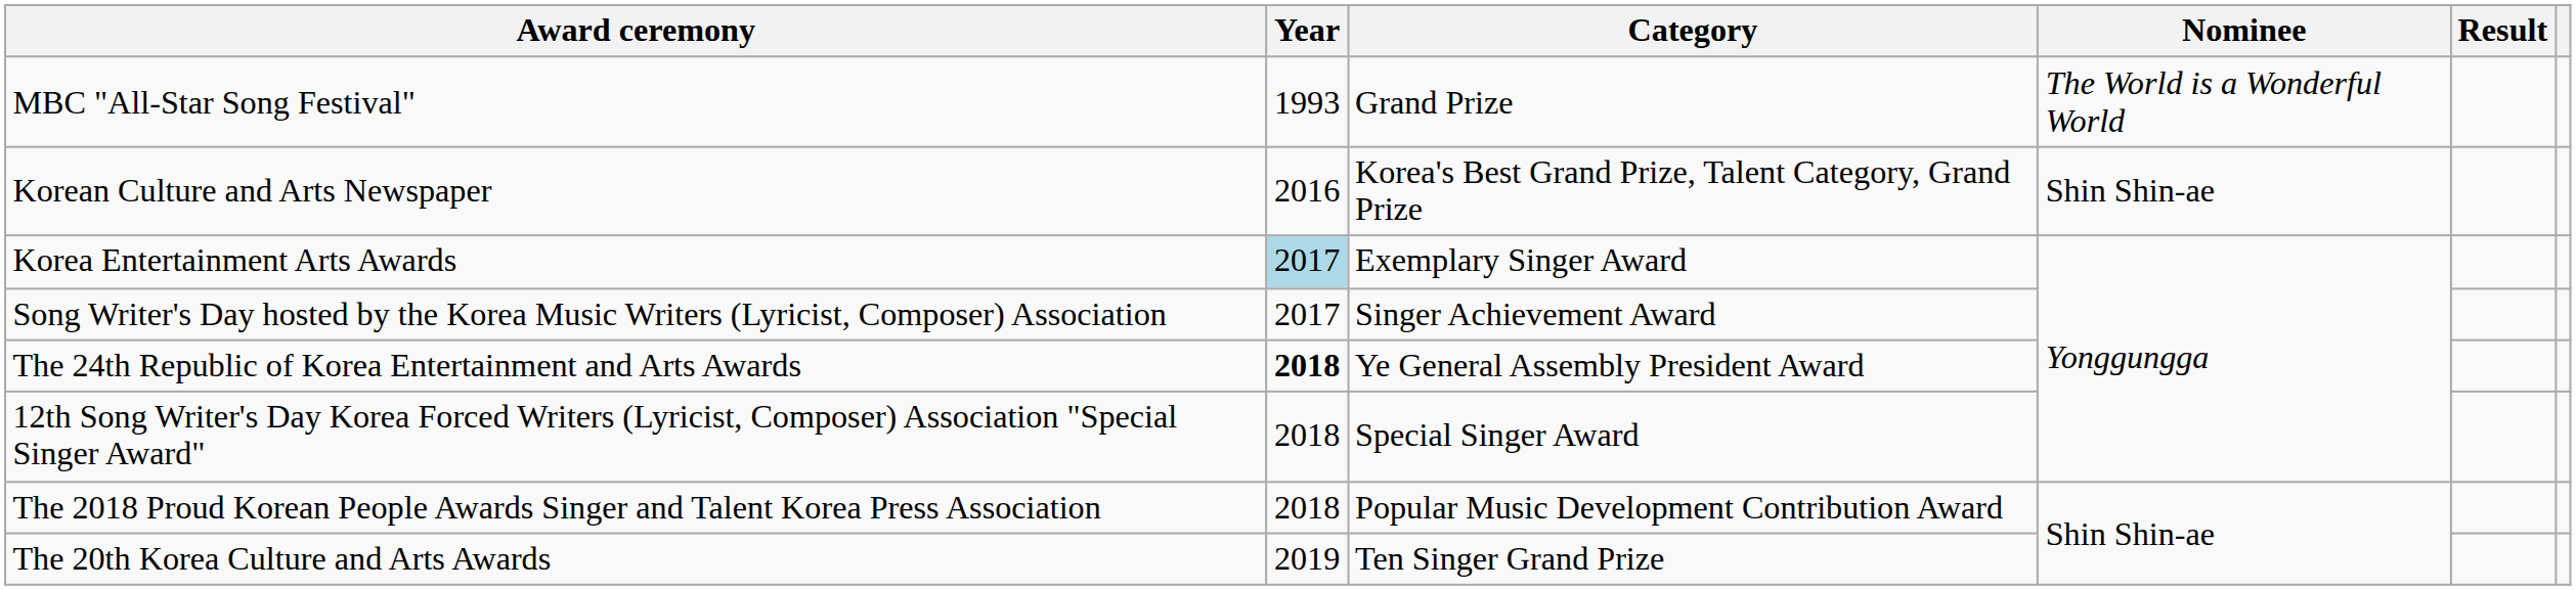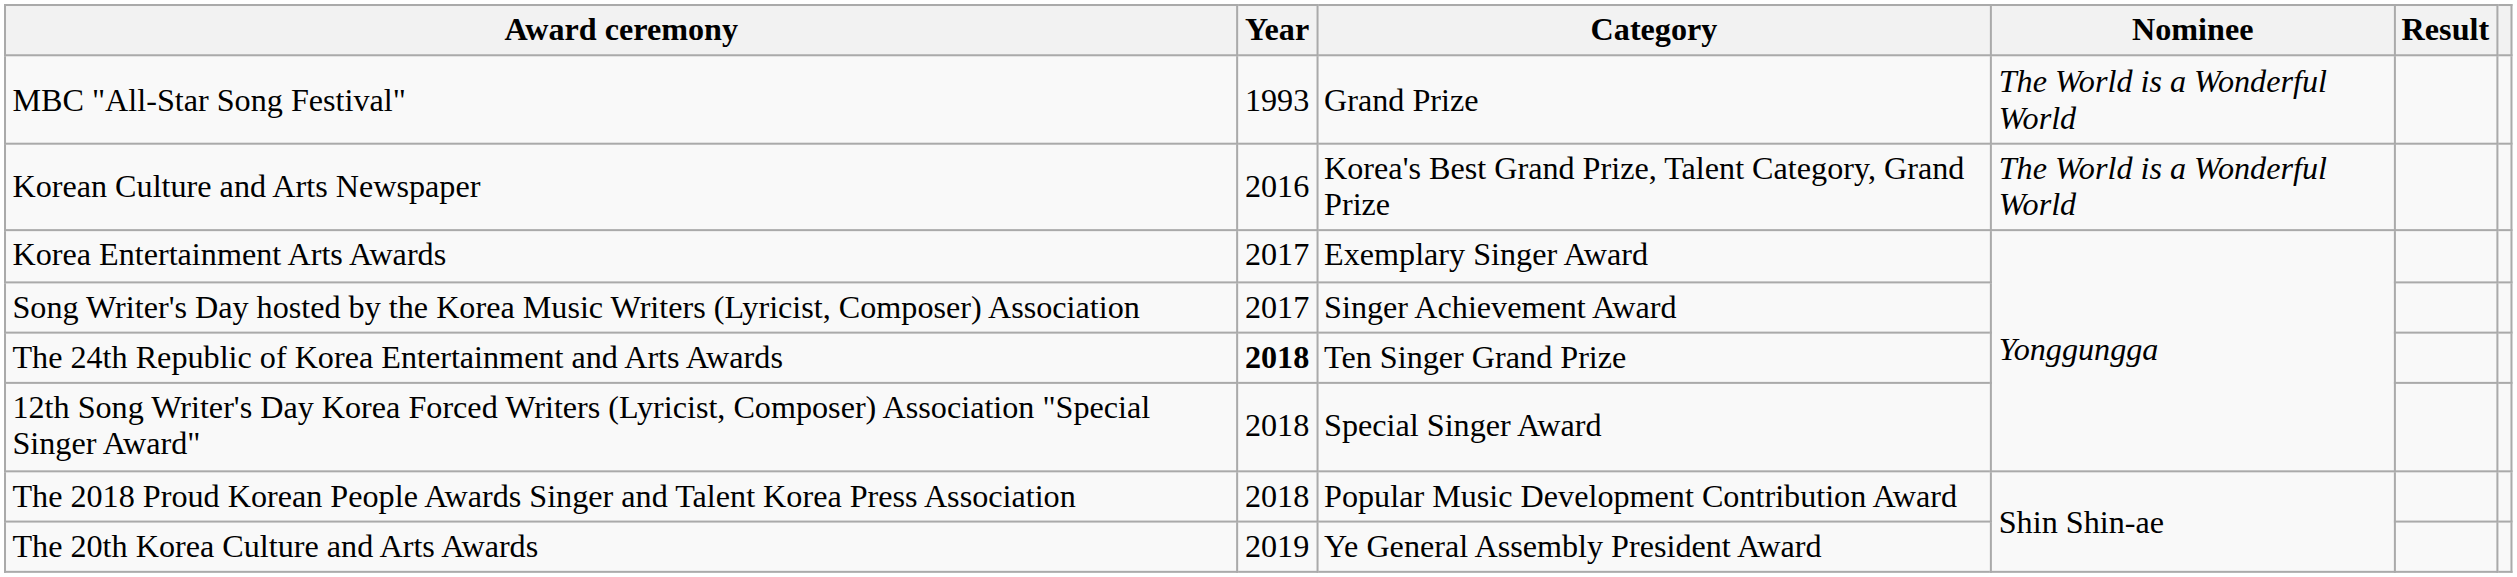 <table class="wikitable sortable plainrowheaders">
 <tr>
 <th scope="col">Award ceremony</th>
 <th scope="col">Year</th>
 <th scope="col">Category</th>
 <th scope="col">Nominee</th>
 <th scope="col">Result</th>
 <th></th>
 </tr>
 <tr>
 <td>MBC "All-Star Song Festival"</td>
 <td>1993</td>
 <td>Grand Prize</td>
 <td><em>The World is a Wonderful World</em></td>
 <td></td>
 <td style="text-align:center"></td>
 </tr>
 <tr>
 <td>Korean Culture and Arts Newspaper</td>
 <td>2016</td>
 <td>Korea's Best Grand Prize, Talent Category, Grand Prize</td>
-<td>Shin Shin-ae</td>
+<td><em>The World is a Wonderful World</em></td>
 <td></td>
 <td></td>
 </tr>
 <tr>
 <td>Korea Entertainment Arts Awards</td>
-<td style="background: lightblue;">2017</td>
+<td>2017</td>
 <td>Exemplary Singer Award</td>
 <td rowspan="4"><em>Yonggungga</em></td>
 <td></td>
 <td></td>
 </tr>
 <tr>
 <td>Song Writer's Day hosted by the Korea Music Writers (Lyricist, Composer) Association</td>
 <td>2017</td>
 <td>Singer Achievement Award</td>
 <td></td>
 <td></td>
 </tr>
 <tr>
 <td>The 24th Republic of Korea Entertainment and Arts Awards</td>
 <td><strong>2018</strong></td>
-<td>Ye General Assembly President Award</td>
+<td>Ten Singer Grand Prize</td>
 <td></td>
 <td></td>
 </tr>
 <tr>
 <td>12th Song Writer's Day Korea Forced Writers (Lyricist, Composer) Association "Special Singer Award"</td>
 <td>2018</td>
 <td>Special Singer Award</td>
 <td></td>
 <td></td>
 </tr>
 <tr>
 <td>The 2018 Proud Korean People Awards Singer and Talent  Korea Press Association</td>
 <td>2018</td>
 <td>Popular Music Development Contribution Award</td>
 <td rowspan="2">Shin Shin-ae</td>
 <td></td>
 <td></td>
 </tr>
 <tr>
 <td>The 20th Korea Culture and Arts Awards</td>
 <td>2019</td>
-<td>Ten Singer Grand Prize</td>
+<td>Ye General Assembly President Award</td>
 <td></td>
 <td></td>
 </tr>
 </table>
